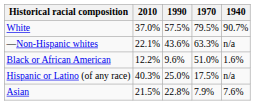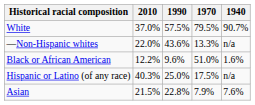 <table class="wikitable sortable collapsible mw-collapsed" style="font-size: 90%;">
 <tr>
 <th>Historical racial composition</th>
 <th>2010</th>
 <th>1990</th>
 <th>1970</th>
 <th>1940</th>
 </tr>
 <tr>
 <td><a href='#'>White</a></td>
 <td>37.0%</td>
 <td>57.5%</td>
 <td>79.5%</td>
 <td>90.7%</td>
 </tr>
 <tr>
 <td>—<a href='#'>Non-Hispanic whites</a></td>
-<td>22.1%</td>
+<td>22.0%</td>
 <td>43.6%</td>
-<td>63.3%</td>
+<td>13.3%</td>
 <td>n/a</td>
 </tr>
 <tr>
 <td><a href='#'>Black or African American</a></td>
 <td>12.2%</td>
 <td>9.6%</td>
 <td>51.0%</td>
 <td>1.6%</td>
 </tr>
 <tr>
 <td><a href='#'>Hispanic or Latino</a> (of any race)</td>
 <td>40.3%</td>
 <td>25.0%</td>
 <td>17.5%</td>
 <td>n/a</td>
 </tr>
 <tr>
 <td><a href='#'>Asian</a></td>
 <td>21.5%</td>
 <td>22.8%</td>
 <td>7.9%</td>
 <td>7.6%</td>
 </tr>
 </table>
